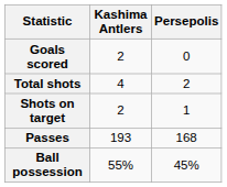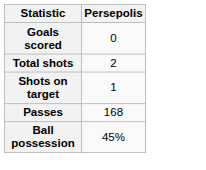 <table class="wikitable plainrowheaders" style="text-align:center">
 <tr>
 <th scope="col" style="width:100px">Statistic</th>
-<th scope="col" style="width:70px">Kashima Antlers</th>
 <th scope="col" style="width:70px">Persepolis</th>
 </tr>
 <tr>
 <th scope=row>Goals scored</th>
-<td>2</td>
 <td>0</td>
 </tr>
 <tr>
 <th scope=row>Total shots</th>
-<td>4</td>
 <td>2</td>
 </tr>
 <tr>
 <th scope=row>Shots on target</th>
-<td>2</td>
 <td>1</td>
 </tr>
 <tr>
 <th scope=row>Passes</th>
-<td>193</td>
 <td>168</td>
 </tr>
 <tr>
 <th scope=row>Ball possession</th>
-<td>55%</td>
 <td>45%</td>
 </tr>
 </table>
